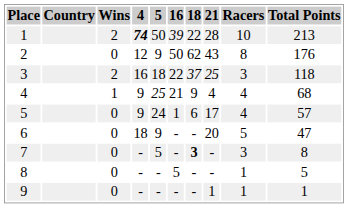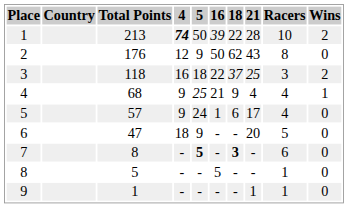 <table border="0" style="border: 1px solid #999; background-color:#FFFFFF; text-align:center">
 <tr align="center" bgcolor="#CCCCCC">
 <th>Place</th>
 <th>Country</th>
-<th>Wins</th>
+<th>Total Points</th>
 <th>4</th>
 <th>5</th>
 <th>16</th>
 <th>18</th>
 <th>21</th>
 <th>Racers</th>
-<th>Total Points</th>
+<th>Wins</th>
 </tr>
 <tr bgcolor="#EFEFEF">
 <td>1</td>
 <td align="left"></td>
-<td>2</td>
+<td>213</td>
 <td><strong><em>74</em></strong></td>
 <td>50</td>
 <td><em>39</em></td>
 <td>22</td>
 <td>28</td>
 <td>10</td>
-<td>213</td>
+<td>2</td>
 </tr>
 <tr>
 <td>2</td>
 <td align="left"></td>
-<td>0</td>
+<td>176</td>
 <td>12</td>
 <td>9</td>
 <td>50</td>
 <td>62</td>
 <td>43</td>
 <td>8</td>
-<td>176</td>
+<td>0</td>
 </tr>
 <tr bgcolor="#EFEFEF">
 <td>3</td>
 <td align="left"></td>
-<td>2</td>
+<td>118</td>
 <td>16</td>
 <td>18</td>
 <td>22</td>
 <td><em>37</em></td>
 <td><em>25</em></td>
 <td>3</td>
-<td>118</td>
+<td>2</td>
 </tr>
 <tr>
 <td>4</td>
 <td align="left"></td>
-<td>1</td>
+<td>68</td>
 <td>9</td>
 <td><em>25</em></td>
 <td>21</td>
 <td>9</td>
 <td>4</td>
 <td>4</td>
-<td>68</td>
+<td>1</td>
 </tr>
 <tr bgcolor="#EFEFEF">
 <td>5</td>
 <td align="left"></td>
-<td>0</td>
+<td>57</td>
 <td>9</td>
 <td>24</td>
 <td>1</td>
 <td>6</td>
 <td>17</td>
 <td>4</td>
-<td>57</td>
+<td>0</td>
 </tr>
 <tr>
 <td>6</td>
 <td align="left"></td>
-<td>0</td>
+<td>47</td>
 <td>18</td>
 <td>9</td>
 <td>-</td>
 <td>-</td>
 <td>20</td>
 <td>5</td>
-<td>47</td>
+<td>0</td>
 </tr>
 <tr bgcolor="#EFEFEF">
 <td>7</td>
 <td align="left"></td>
-<td>0</td>
+<td>8</td>
 <td>-</td>
-<td>5</td>
+<td><strong>5</strong></td>
 <td>-</td>
 <td><strong>3</strong></td>
 <td>-</td>
-<td>3</td>
-<td>8</td>
+<td>6</td>
+<td>0</td>
 </tr>
 <tr>
 <td>8</td>
 <td align="left"></td>
-<td>0</td>
+<td>5</td>
 <td>-</td>
 <td>-</td>
 <td>5</td>
 <td>-</td>
 <td>-</td>
 <td>1</td>
-<td>5</td>
+<td>0</td>
 </tr>
 <tr bgcolor="#EFEFEF">
 <td>9</td>
 <td align="left"></td>
-<td>0</td>
+<td>1</td>
 <td>-</td>
 <td>-</td>
 <td>-</td>
 <td>-</td>
 <td>1</td>
 <td>1</td>
-<td>1</td>
+<td>0</td>
 </tr>
 </table>
